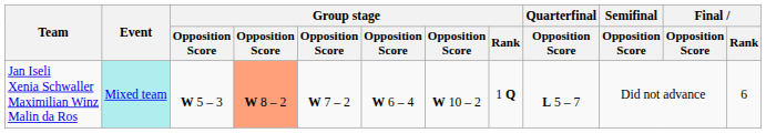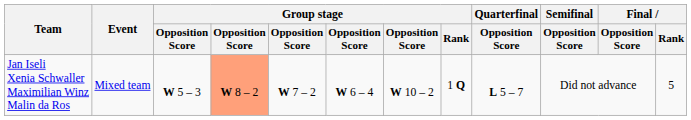 <table class="wikitable" style="font-size:90%">
 <tr>
 <th rowspan=2>Team</th>
 <th rowspan=2>Event</th>
 <th colspan=6>Group stage</th>
 <th>Quarterfinal</th>
 <th>Semifinal</th>
 <th colspan=2>Final / </th>
 </tr>
 <tr style="font-size:95%">
 <th>Opposition<br>Score</th>
 <th>Opposition<br>Score</th>
 <th>Opposition<br>Score</th>
 <th>Opposition<br>Score</th>
 <th>Opposition<br>Score</th>
 <th>Rank</th>
 <th>Opposition<br>Score</th>
 <th>Opposition<br>Score</th>
 <th>Opposition<br>Score</th>
 <th>Rank</th>
 </tr>
 <tr align=center>
 <td align=left><a href='#'>Jan Iseli</a><br><a href='#'>Xenia Schwaller</a><br><a href='#'>Maximilian Winz</a><br><a href='#'>Malin da Ros</a></td>
-<td align=left style="background: paleturquoise;"><a href='#'>Mixed team</a></td>
+<td align=left><a href='#'>Mixed team</a></td>
 <td><br><strong>W</strong> 5 – 3</td>
 <td style="background: lightsalmon;"><br><strong>W</strong> 8 – 2</td>
 <td><br><strong>W</strong> 7 – 2</td>
 <td><br><strong>W</strong> 6 – 4</td>
 <td><br><strong>W</strong> 10 – 2</td>
 <td>1 <strong>Q</strong></td>
 <td><br><strong>L</strong> 5 – 7</td>
 <td colspan=2>Did not advance</td>
-<td>6</td>
+<td>5</td>
 </tr>
 </table>
